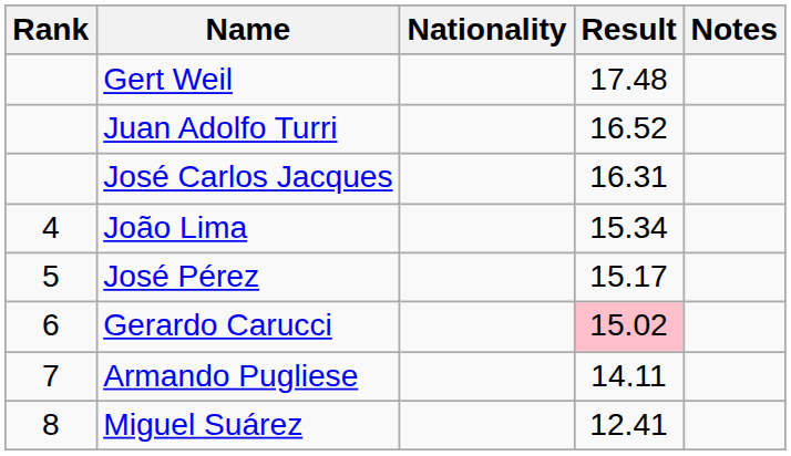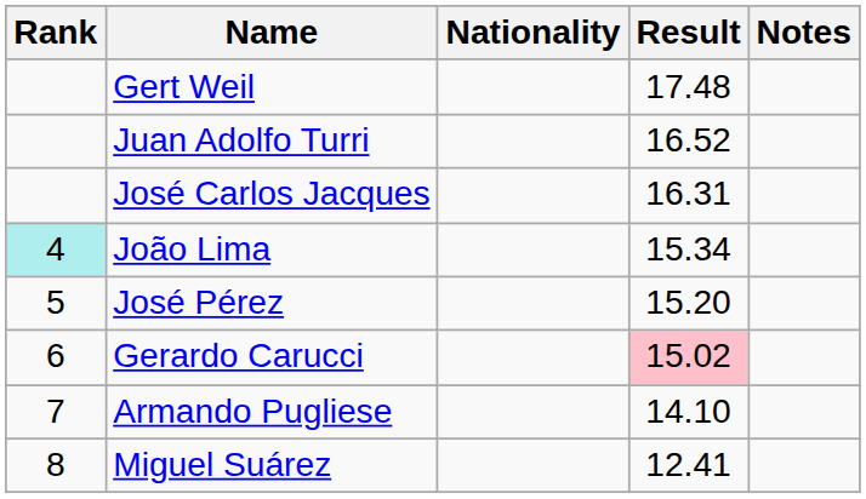 <table class="wikitable sortable" style="text-align:center">
 <tr>
 <th>Rank</th>
 <th>Name</th>
 <th>Nationality</th>
 <th>Result</th>
 <th>Notes</th>
 </tr>
 <tr>
 <td></td>
 <td align=left><a href='#'>Gert Weil</a></td>
 <td align=left></td>
 <td>17.48</td>
 <td></td>
 </tr>
 <tr>
 <td></td>
 <td align=left><a href='#'>Juan Adolfo Turri</a></td>
 <td align=left></td>
 <td>16.52</td>
 <td></td>
 </tr>
 <tr>
 <td></td>
 <td align=left><a href='#'>José Carlos Jacques</a></td>
 <td align=left></td>
 <td>16.31</td>
 <td></td>
 </tr>
 <tr>
-<td>4</td>
+<td style="background: paleturquoise;">4</td>
 <td align=left><a href='#'>João Lima</a></td>
 <td align=left></td>
 <td>15.34</td>
 <td></td>
 </tr>
 <tr>
 <td>5</td>
 <td align=left><a href='#'>José Pérez</a></td>
 <td align=left></td>
-<td>15.17</td>
+<td>15.20</td>
 <td></td>
 </tr>
 <tr>
 <td>6</td>
 <td align=left><a href='#'>Gerardo Carucci</a></td>
 <td align=left></td>
 <td style="background: pink;">15.02</td>
 <td></td>
 </tr>
 <tr>
 <td>7</td>
 <td align=left><a href='#'>Armando Pugliese</a></td>
 <td align=left></td>
-<td>14.11</td>
+<td>14.10</td>
 <td></td>
 </tr>
 <tr>
 <td>8</td>
 <td align=left><a href='#'>Miguel Suárez</a></td>
 <td align=left></td>
 <td>12.41</td>
 <td></td>
 </tr>
 </table>
